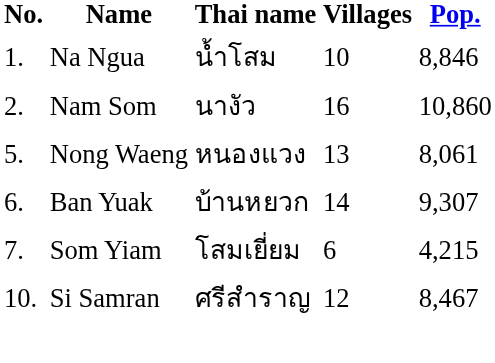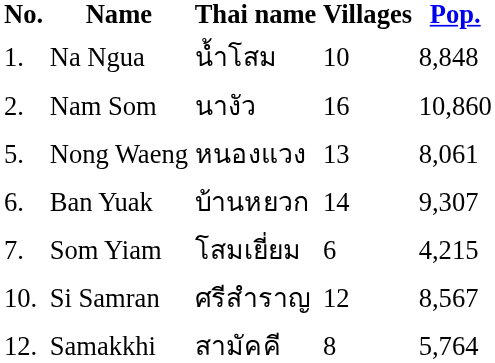 <table>
 <tr>
 <th>No.</th>
 <th>Name</th>
 <th>Thai name</th>
 <th>Villages</th>
 <th><a href='#'>Pop.</a></th>
 </tr>
 <tr>
 <td>1.</td>
 <td>Na Ngua</td>
 <td>น้ำโสม</td>
 <td>10</td>
-<td>8,846</td>
+<td>8,848</td>
 <td></td>
 </tr>
 <tr>
 <td>2.</td>
 <td>Nam Som</td>
 <td>นางัว</td>
 <td>16</td>
 <td>10,860</td>
 <td></td>
 </tr>
 <tr>
 <td>5.</td>
 <td>Nong Waeng</td>
 <td>หนองแวง</td>
 <td>13</td>
 <td>8,061</td>
 <td></td>
 </tr>
 <tr>
 <td>6.</td>
 <td>Ban Yuak</td>
 <td>บ้านหยวก</td>
 <td>14</td>
 <td>9,307</td>
 <td></td>
 </tr>
 <tr>
 <td>7.</td>
 <td>Som Yiam</td>
 <td>โสมเยี่ยม</td>
 <td>6</td>
 <td>4,215</td>
 <td></td>
 </tr>
 <tr>
 <td>10.</td>
 <td>Si Samran</td>
 <td>ศรีสำราญ</td>
 <td>12</td>
-<td>8,467</td>
+<td>8,567</td>
+<td></td>
+</tr>
+<tr>
+<td>12.</td>
+<td>Samakkhi</td>
+<td>สามัคคี</td>
+<td>8</td>
+<td>5,764</td>
 <td></td>
 </tr>
 </table>
